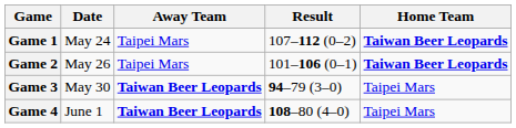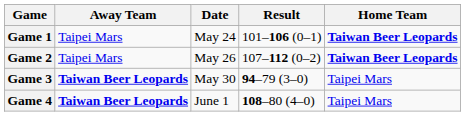 <table class="wikitable plainrowheaders">
 <tr>
 <th scope="col">Game</th>
+<th scope="col">Away Team</th>
 <th scope="col">Date</th>
-<th scope="col">Away Team</th>
 <th scope="col">Result</th>
 <th scope="col">Home Team</th>
 </tr>
 <tr>
 <th scope="row">Game 1</th>
+<td><a href='#'>Taipei Mars</a></td>
 <td>May 24</td>
+<td>101–<strong>106</strong> (0–1)</td>
+<td><strong><a href='#'>Taiwan Beer Leopards</a></strong></td>
+</tr>
+<tr>
+<th scope="row">Game 2</th>
 <td><a href='#'>Taipei Mars</a></td>
+<td>May 26</td>
 <td>107–<strong>112</strong> (0–2)</td>
 <td><strong><a href='#'>Taiwan Beer Leopards</a></strong></td>
 </tr>
 <tr>
-<th scope="row">Game 2</th>
-<td>May 26</td>
-<td><a href='#'>Taipei Mars</a></td>
-<td>101–<strong>106</strong> (0–1)</td>
+<th scope="row">Game 3</th>
 <td><strong><a href='#'>Taiwan Beer Leopards</a></strong></td>
-</tr>
-<tr>
-<th scope="row">Game 3</th>
 <td>May 30</td>
-<td><strong><a href='#'>Taiwan Beer Leopards</a></strong></td>
 <td><strong>94</strong>–79 (3–0)</td>
 <td><a href='#'>Taipei Mars</a></td>
 </tr>
 <tr>
 <th scope="row">Game 4</th>
+<td><strong><a href='#'>Taiwan Beer Leopards</a></strong></td>
 <td>June 1</td>
-<td><strong><a href='#'>Taiwan Beer Leopards</a></strong></td>
 <td><strong>108</strong>–80 (4–0)</td>
 <td><a href='#'>Taipei Mars</a></td>
 </tr>
 </table>
